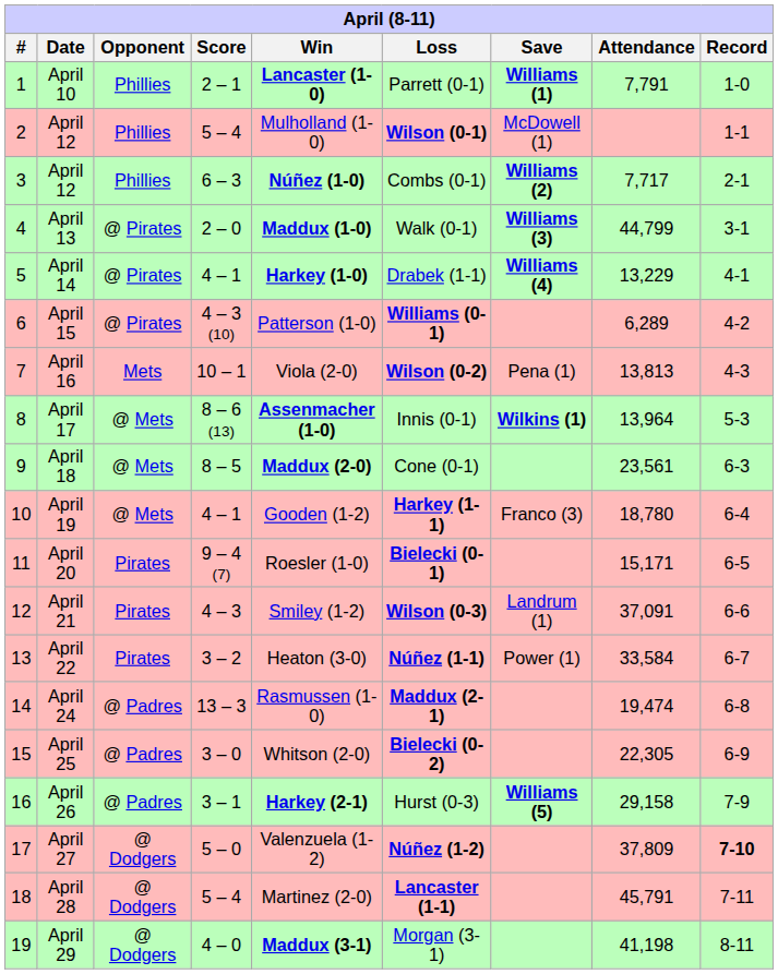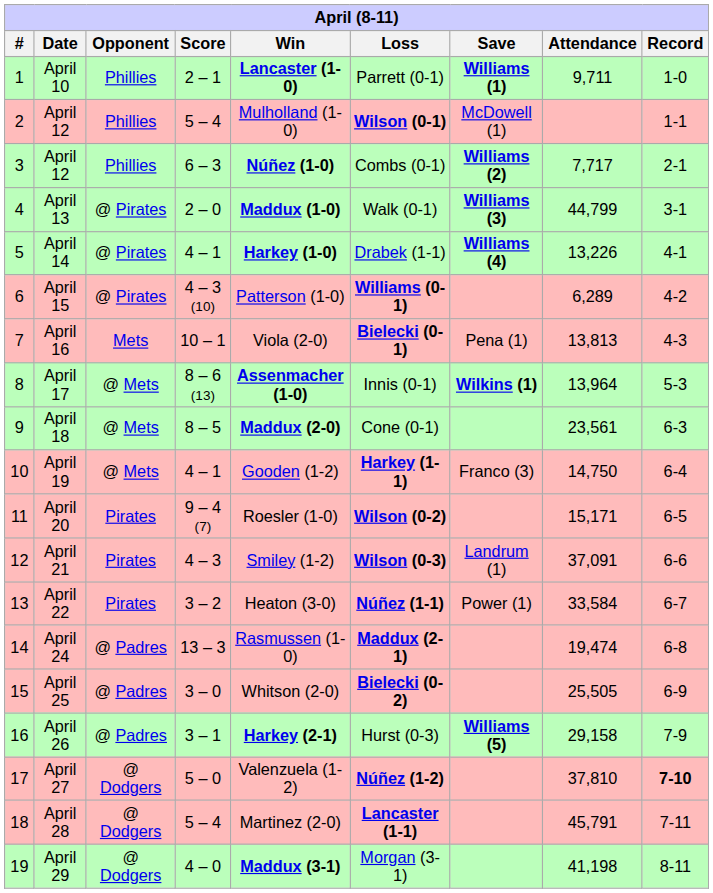 <table class="wikitable collapsible collapsed" style="width:100%; font-size:.9em; margin:0;">
 <tr>
 <th colspan="9" style="background-color:#ccf;">April (8-11)</th>
 </tr>
 <tr>
 <th bgcolor="#DDDDFF" width="4%">#</th>
 <th bgcolor="#DDDDFF" width="7%">Date</th>
 <th bgcolor="#DDDDFF" width="12%">Opponent</th>
 <th bgcolor="#DDDDFF" width="7%">Score</th>
 <th bgcolor="#DDDDFF" width="13.5%">Win</th>
 <th bgcolor="#DDDDFF" width="13.5%">Loss</th>
 <th bgcolor="#DDDDFF" width="12.5%">Save</th>
 <th bgcolor="#DDDDFF" width="8%">Attendance</th>
 <th bgcolor="#DDDDFF" width="7%">Record</th>
 </tr>
 <tr align="center" bgcolor="bbffbb">
 <td>1</td>
 <td>April 10</td>
 <td><a href='#'>Phillies</a></td>
 <td>2 – 1</td>
 <td><strong><a href='#'>Lancaster</a> (1-0)</strong></td>
 <td>Parrett (0-1)</td>
 <td><strong><a href='#'>Williams</a> (1)</strong></td>
-<td>7,791</td>
+<td>9,711</td>
 <td>1-0</td>
 </tr>
 <tr align="center" bgcolor="ffbbbb">
 <td>2</td>
 <td>April 12</td>
 <td><a href='#'>Phillies</a></td>
 <td>5 – 4</td>
 <td><a href='#'>Mulholland</a> (1-0)</td>
 <td><strong><a href='#'>Wilson</a> (0-1)</strong></td>
 <td><a href='#'>McDowell</a> (1)</td>
 <td></td>
 <td>1-1</td>
 </tr>
 <tr align="center" bgcolor="bbffbb">
 <td>3</td>
 <td>April 12</td>
 <td><a href='#'>Phillies</a></td>
 <td>6 – 3</td>
 <td><strong><a href='#'>Núñez</a> (1-0)</strong></td>
 <td>Combs (0-1)</td>
 <td><strong><a href='#'>Williams</a> (2)</strong></td>
 <td>7,717</td>
 <td>2-1</td>
 </tr>
 <tr align="center" bgcolor="bbffbb">
 <td>4</td>
 <td>April 13</td>
 <td>@ <a href='#'>Pirates</a></td>
 <td>2 – 0</td>
 <td><strong><a href='#'>Maddux</a> (1-0)</strong></td>
 <td>Walk (0-1)</td>
 <td><strong><a href='#'>Williams</a> (3)</strong></td>
 <td>44,799</td>
 <td>3-1</td>
 </tr>
 <tr align="center" bgcolor="bbffbb">
 <td>5</td>
 <td>April 14</td>
 <td>@ <a href='#'>Pirates</a></td>
 <td>4 – 1</td>
 <td><strong><a href='#'>Harkey</a> (1-0)</strong></td>
 <td><a href='#'>Drabek</a> (1-1)</td>
 <td><strong><a href='#'>Williams</a> (4)</strong></td>
-<td>13,229</td>
+<td>13,226</td>
 <td>4-1</td>
 </tr>
 <tr align="center" bgcolor="ffbbbb">
 <td>6</td>
 <td>April 15</td>
 <td>@ <a href='#'>Pirates</a></td>
 <td>4 – 3 <small>(10)</small></td>
 <td><a href='#'>Patterson</a> (1-0)</td>
 <td><strong><a href='#'>Williams</a> (0-1)</strong></td>
 <td></td>
 <td>6,289</td>
 <td>4-2</td>
 </tr>
 <tr align="center" bgcolor="ffbbbb">
 <td>7</td>
 <td>April 16</td>
 <td><a href='#'>Mets</a></td>
 <td>10 – 1</td>
 <td>Viola (2-0)</td>
-<td><strong><a href='#'>Wilson</a> (0-2)</strong></td>
+<td><strong><a href='#'>Bielecki</a> (0-1)</strong></td>
 <td>Pena (1)</td>
 <td>13,813</td>
 <td>4-3</td>
 </tr>
 <tr align="center" bgcolor="bbffbb">
 <td>8</td>
 <td>April 17</td>
 <td>@ <a href='#'>Mets</a></td>
 <td>8 – 6 <small>(13)</small></td>
 <td><strong><a href='#'>Assenmacher</a> (1-0)</strong></td>
 <td>Innis (0-1)</td>
 <td><strong><a href='#'>Wilkins</a> (1)</strong></td>
 <td>13,964</td>
 <td>5-3</td>
 </tr>
 <tr align="center" bgcolor="bbffbb">
 <td>9</td>
 <td>April 18</td>
 <td>@ <a href='#'>Mets</a></td>
 <td>8 – 5</td>
 <td><strong><a href='#'>Maddux</a> (2-0)</strong></td>
 <td>Cone (0-1)</td>
 <td></td>
 <td>23,561</td>
 <td>6-3</td>
 </tr>
 <tr align="center" bgcolor="ffbbbb">
 <td>10</td>
 <td>April 19</td>
 <td>@ <a href='#'>Mets</a></td>
 <td>4 – 1</td>
 <td><a href='#'>Gooden</a> (1-2)</td>
 <td><strong><a href='#'>Harkey</a> (1-1)</strong></td>
 <td>Franco (3)</td>
-<td>18,780</td>
+<td>14,750</td>
 <td>6-4</td>
 </tr>
 <tr align="center" bgcolor="ffbbbb">
 <td>11</td>
 <td>April 20</td>
 <td><a href='#'>Pirates</a></td>
 <td>9 – 4 <small>(7)</small></td>
 <td>Roesler (1-0)</td>
-<td><strong><a href='#'>Bielecki</a> (0-1)</strong></td>
+<td><strong><a href='#'>Wilson</a> (0-2)</strong></td>
 <td></td>
 <td>15,171</td>
 <td>6-5</td>
 </tr>
 <tr align="center" bgcolor="ffbbbb">
 <td>12</td>
 <td>April 21</td>
 <td><a href='#'>Pirates</a></td>
 <td>4 – 3</td>
 <td><a href='#'>Smiley</a> (1-2)</td>
 <td><strong><a href='#'>Wilson</a> (0-3)</strong></td>
 <td><a href='#'>Landrum</a> (1)</td>
 <td>37,091</td>
 <td>6-6</td>
 </tr>
 <tr align="center" bgcolor="ffbbbb">
 <td>13</td>
 <td>April 22</td>
 <td><a href='#'>Pirates</a></td>
 <td>3 – 2</td>
 <td>Heaton (3-0)</td>
 <td><strong><a href='#'>Núñez</a> (1-1)</strong></td>
 <td>Power (1)</td>
 <td>33,584</td>
 <td>6-7</td>
 </tr>
 <tr align="center" bgcolor="ffbbbb">
 <td>14</td>
 <td>April 24</td>
 <td>@ <a href='#'>Padres</a></td>
 <td>13 – 3</td>
 <td><a href='#'>Rasmussen</a> (1-0)</td>
 <td><strong><a href='#'>Maddux</a> (2-1)</strong></td>
 <td></td>
 <td>19,474</td>
 <td>6-8</td>
 </tr>
 <tr align="center" bgcolor="ffbbbb">
 <td>15</td>
 <td>April 25</td>
 <td>@ <a href='#'>Padres</a></td>
 <td>3 – 0</td>
 <td>Whitson (2-0)</td>
 <td><strong><a href='#'>Bielecki</a> (0-2)</strong></td>
 <td></td>
-<td>22,305</td>
+<td>25,505</td>
 <td>6-9</td>
 </tr>
 <tr align="center" bgcolor="bbffbb">
 <td>16</td>
 <td>April 26</td>
 <td>@ <a href='#'>Padres</a></td>
 <td>3 – 1</td>
 <td><strong><a href='#'>Harkey</a> (2-1)</strong></td>
 <td>Hurst (0-3)</td>
 <td><strong><a href='#'>Williams</a> (5)</strong></td>
 <td>29,158</td>
 <td>7-9</td>
 </tr>
 <tr align="center" bgcolor="ffbbbb">
 <td>17</td>
 <td>April 27</td>
 <td>@ <a href='#'>Dodgers</a></td>
 <td>5 – 0</td>
 <td>Valenzuela (1-2)</td>
 <td><strong><a href='#'>Núñez</a> (1-2)</strong></td>
 <td></td>
-<td>37,809</td>
+<td>37,810</td>
 <td><strong>7-10</strong></td>
 </tr>
 <tr align="center" bgcolor="ffbbbb">
 <td>18</td>
 <td>April 28</td>
 <td>@ <a href='#'>Dodgers</a></td>
 <td>5 – 4</td>
 <td>Martinez (2-0)</td>
 <td><strong><a href='#'>Lancaster</a> (1-1)</strong></td>
 <td></td>
 <td>45,791</td>
 <td>7-11</td>
 </tr>
 <tr align="center" bgcolor="bbffbb">
 <td>19</td>
 <td>April 29</td>
 <td>@ <a href='#'>Dodgers</a></td>
 <td>4 – 0</td>
 <td><strong><a href='#'>Maddux</a> (3-1)</strong></td>
 <td><a href='#'>Morgan</a> (3-1)</td>
 <td></td>
 <td>41,198</td>
 <td>8-11</td>
 </tr>
 </table>
